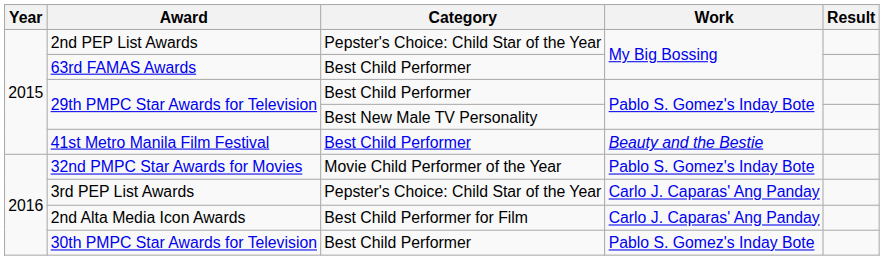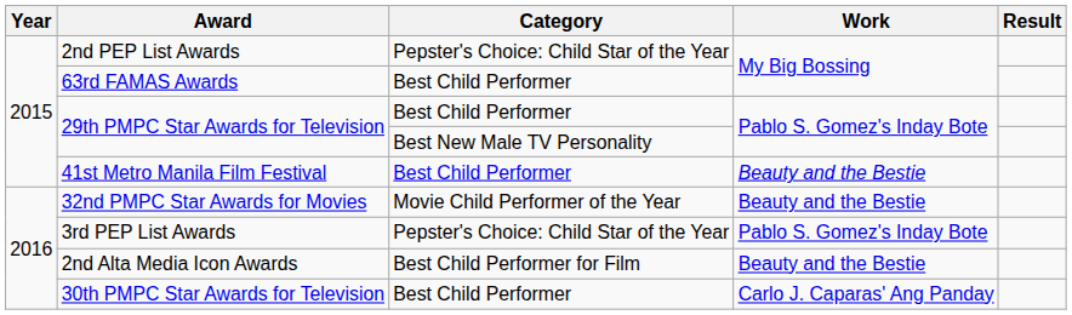 <table class="wikitable" style="font-size: 95%;">
 <tr>
 <th>Year</th>
 <th>Award</th>
 <th>Category</th>
 <th>Work</th>
 <th>Result</th>
 </tr>
 <tr>
 <td rowspan="5">2015</td>
 <td>2nd PEP List Awards</td>
 <td>Pepster's Choice: Child Star of the Year</td>
 <td rowspan="2"><a href='#'>My Big Bossing</a></td>
 <td></td>
 </tr>
 <tr>
 <td><a href='#'>63rd FAMAS Awards</a></td>
 <td>Best Child Performer</td>
 <td></td>
 </tr>
 <tr>
 <td rowspan="2"><a href='#'>29th PMPC Star Awards for Television</a></td>
 <td>Best Child Performer</td>
 <td rowspan="2"><a href='#'>Pablo S. Gomez's Inday Bote</a></td>
 <td></td>
 </tr>
 <tr>
 <td>Best New Male TV Personality</td>
 <td></td>
 </tr>
 <tr>
 <td><a href='#'>41st Metro Manila Film Festival</a></td>
 <td><a href='#'>Best Child Performer</a></td>
 <td><em><a href='#'>Beauty and the Bestie</a></em></td>
 <td></td>
 </tr>
 <tr>
 <td rowspan="4">2016</td>
 <td><a href='#'>32nd PMPC Star Awards for Movies</a></td>
 <td>Movie Child Performer of the Year</td>
-<td><a href='#'>Pablo S. Gomez's Inday Bote</a></td>
+<td><a href='#'>Beauty and the Bestie</a></td>
 <td></td>
 </tr>
 <tr>
 <td>3rd PEP List Awards</td>
 <td>Pepster's Choice: Child Star of the Year</td>
-<td><a href='#'>Carlo J. Caparas' Ang Panday</a></td>
+<td><a href='#'>Pablo S. Gomez's Inday Bote</a></td>
 <td></td>
 </tr>
 <tr>
 <td>2nd Alta Media Icon Awards</td>
 <td>Best Child Performer for Film</td>
-<td><a href='#'>Carlo J. Caparas' Ang Panday</a></td>
+<td><a href='#'>Beauty and the Bestie</a></td>
 <td></td>
 </tr>
 <tr>
 <td><a href='#'>30th PMPC Star Awards for Television</a></td>
 <td>Best Child Performer</td>
-<td><a href='#'>Pablo S. Gomez's Inday Bote</a></td>
+<td><a href='#'>Carlo J. Caparas' Ang Panday</a></td>
 <td></td>
 </tr>
 </table>
